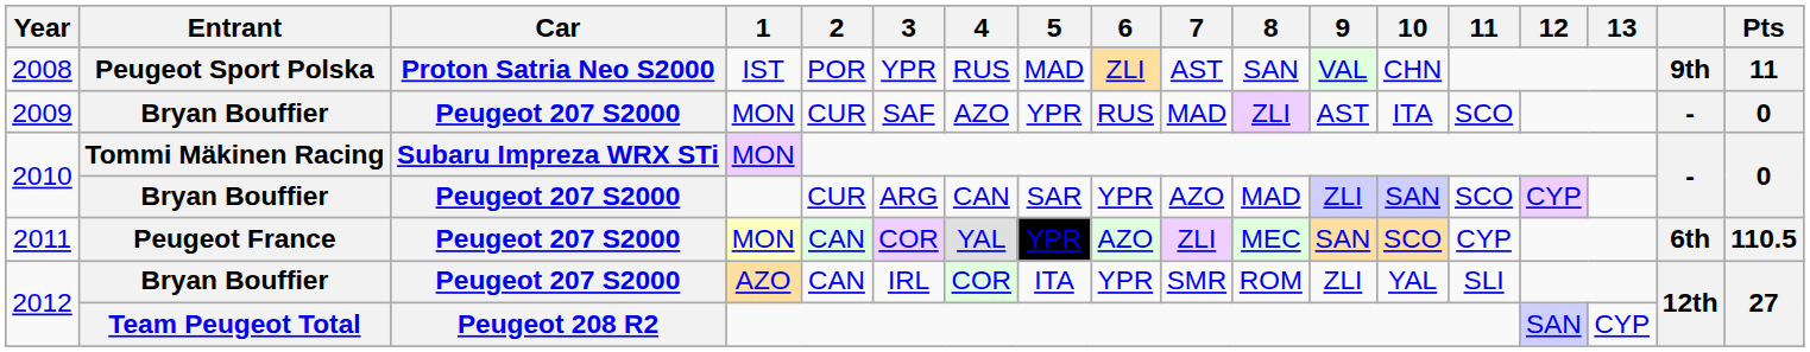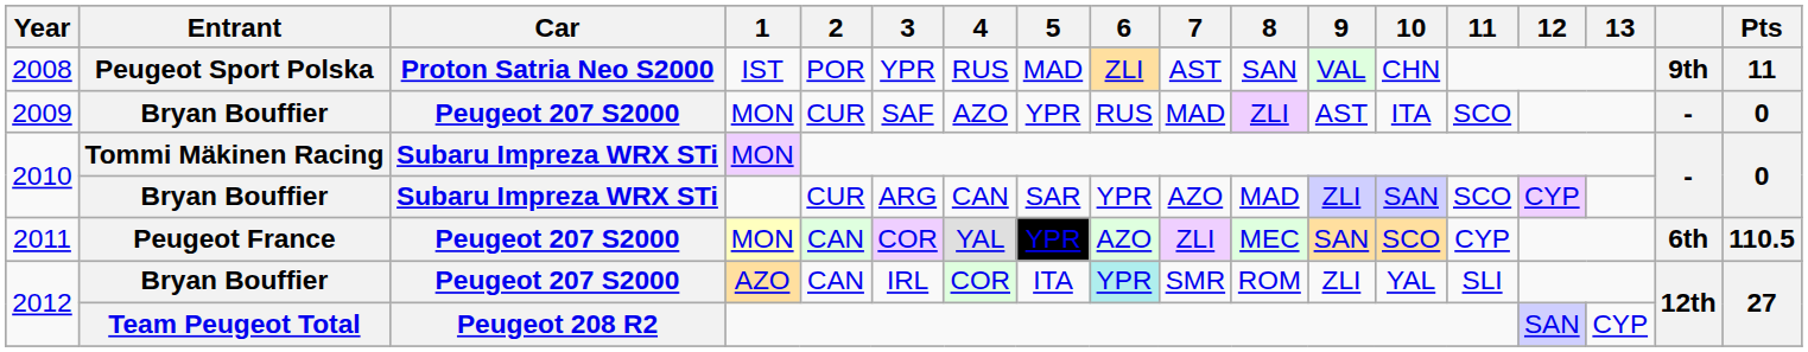 <table class="wikitable" border="1" style="text-align:center; font-size:85%;">
 <tr>
 <th>Year</th>
 <th>Entrant</th>
 <th>Car</th>
 <th>1</th>
 <th>2</th>
 <th>3</th>
 <th>4</th>
 <th>5</th>
 <th>6</th>
 <th>7</th>
 <th>8</th>
 <th>9</th>
 <th>10</th>
 <th>11</th>
 <th>12</th>
 <th>13</th>
 <th></th>
 <th>Pts</th>
 </tr>
 <tr>
 <td><a href='#'>2008</a></td>
 <th nowrap>Peugeot Sport Polska</th>
 <th nowrap><a href='#'>Proton Satria Neo S2000</a></th>
 <td><a href='#'>IST</a></td>
 <td><a href='#'>POR</a></td>
 <td><a href='#'>YPR</a></td>
 <td><a href='#'>RUS</a></td>
 <td><a href='#'>MAD</a></td>
 <td style="background:#ffdf9f;"><a href='#'>ZLI</a><br></td>
 <td><a href='#'>AST</a></td>
 <td><a href='#'>SAN</a></td>
 <td style="background:#dfffdf;"><a href='#'>VAL</a><br></td>
 <td><a href='#'>CHN</a></td>
 <td colspan=3></td>
 <th>9th</th>
 <th>11</th>
 </tr>
 <tr>
 <td><a href='#'>2009</a></td>
 <th nowrap>Bryan Bouffier</th>
 <th nowrap><a href='#'>Peugeot 207 S2000</a></th>
 <td><a href='#'>MON</a></td>
 <td><a href='#'>CUR</a></td>
 <td><a href='#'>SAF</a></td>
 <td><a href='#'>AZO</a></td>
 <td><a href='#'>YPR</a></td>
 <td><a href='#'>RUS</a></td>
 <td><a href='#'>MAD</a></td>
 <td style="background:#EFCFFF;"><a href='#'>ZLI</a><br></td>
 <td><a href='#'>AST</a></td>
 <td><a href='#'>ITA</a></td>
 <td><a href='#'>SCO</a></td>
 <td colspan=2></td>
 <th>-</th>
 <th>0</th>
 </tr>
 <tr>
 <td rowspan=2><a href='#'>2010</a></td>
 <th nowrap>Tommi Mäkinen Racing</th>
 <th nowrap><a href='#'>Subaru Impreza WRX STi</a></th>
 <td style="background:#EFCFFF;"><a href='#'>MON</a><br></td>
 <td colspan=12></td>
 <th rowspan=2>-</th>
 <th rowspan=2>0</th>
 </tr>
 <tr>
 <th nowrap>Bryan Bouffier</th>
-<th nowrap><a href='#'>Peugeot 207 S2000</a></th>
+<th nowrap><a href='#'>Subaru Impreza WRX STi</a></th>
 <td></td>
 <td><a href='#'>CUR</a></td>
 <td><a href='#'>ARG</a></td>
 <td><a href='#'>CAN</a></td>
 <td><a href='#'>SAR</a></td>
 <td><a href='#'>YPR</a></td>
 <td><a href='#'>AZO</a></td>
 <td><a href='#'>MAD</a></td>
 <td style="background:#CFCFFF;"><a href='#'>ZLI</a><br></td>
 <td style="background:#CFCFFF;"><a href='#'>SAN</a><br></td>
 <td><a href='#'>SCO</a></td>
 <td style="background:#EFCFFF;"><a href='#'>CYP</a><br></td>
 <td></td>
 </tr>
 <tr>
 <td><a href='#'>2011</a></td>
 <th nowrap>Peugeot France</th>
 <th nowrap><a href='#'>Peugeot 207 S2000</a></th>
 <td style="background:#ffffbf;"><a href='#'>MON</a><br></td>
 <td style="background:#dfffdf;"><a href='#'>CAN</a><br></td>
 <td style="background:#EFCFFF;"><a href='#'>COR</a><br></td>
 <td style="background:#dfdfdf;"><a href='#'>YAL</a><br></td>
 <td style="background:#000000; color:white"><a href='#'><span>YPR</span></a><br></td>
 <td style="background:#dfffdf;"><a href='#'>AZO</a><br></td>
 <td style="background:#EFCFFF;"><a href='#'>ZLI</a><br></td>
 <td style="background:#dfffdf;"><a href='#'>MEC</a><br></td>
 <td style="background:#ffdf9f;"><a href='#'>SAN</a><br></td>
 <td style="background:#ffdf9f;"><a href='#'>SCO</a><br></td>
 <td><a href='#'>CYP</a></td>
 <td colspan=2></td>
 <th>6th</th>
 <th>110.5</th>
 </tr>
 <tr>
 <td rowspan=2><a href='#'>2012</a></td>
 <th nowrap>Bryan Bouffier</th>
 <th nowrap><a href='#'>Peugeot 207 S2000</a></th>
 <td style="background:#ffdf9f;"><a href='#'>AZO</a><br></td>
 <td><a href='#'>CAN</a></td>
 <td><a href='#'>IRL</a></td>
 <td style="background:#dfffdf;"><a href='#'>COR</a><br></td>
 <td><a href='#'>ITA</a></td>
-<td><a href='#'>YPR</a></td>
+<td style="background: paleturquoise;"><a href='#'>YPR</a></td>
 <td><a href='#'>SMR</a></td>
 <td><a href='#'>ROM</a></td>
 <td><a href='#'>ZLI</a></td>
 <td><a href='#'>YAL</a></td>
 <td><a href='#'>SLI</a></td>
 <td colspan=2></td>
 <th rowspan=2>12th</th>
 <th rowspan=2>27</th>
 </tr>
 <tr>
 <th nowrap><a href='#'>Team Peugeot Total</a></th>
 <th nowrap><a href='#'>Peugeot 208 R2</a></th>
 <td colspan=11></td>
 <td style="background:#cfcfff;"><a href='#'>SAN</a><br></td>
 <td><a href='#'>CYP</a></td>
 </tr>
 </table>
